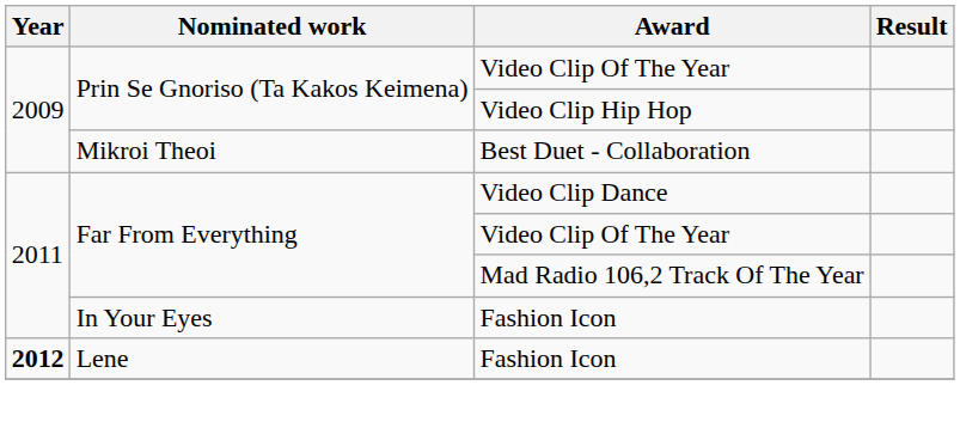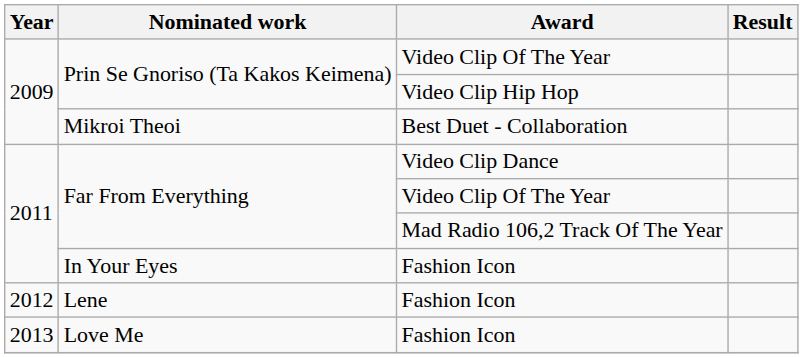 <table class="wikitable">
 <tr>
 <th>Year</th>
 <th>Nominated work</th>
 <th>Award</th>
 <th>Result</th>
 </tr>
 <tr>
 <td rowspan="3">2009</td>
 <td rowspan="2">Prin Se Gnoriso (Ta Kakos Keimena)</td>
 <td>Video Clip Of The Year</td>
 <td></td>
 </tr>
 <tr>
 <td>Video Clip Hip Hop</td>
 <td></td>
 </tr>
 <tr>
 <td>Mikroi Theoi</td>
 <td>Best Duet - Collaboration</td>
 <td></td>
 </tr>
 <tr>
 <td rowspan="4">2011</td>
 <td rowspan="3">Far From Everything</td>
 <td>Video Clip Dance</td>
 <td></td>
 </tr>
 <tr>
 <td>Video Clip Of The Year</td>
 <td></td>
 </tr>
 <tr>
 <td>Mad Radio 106,2 Track Of The Year</td>
 <td></td>
 </tr>
 <tr>
 <td>In Your Eyes</td>
 <td>Fashion Icon</td>
 <td></td>
 </tr>
 <tr>
-<td><strong>2012</strong></td>
+<td>2012</td>
 <td>Lene</td>
+<td>Fashion Icon</td>
+<td></td>
+</tr>
+<tr>
+<td>2013</td>
+<td>Love Me</td>
 <td>Fashion Icon</td>
 <td></td>
 </tr>
 <tr>
 </tr>
 </table>
